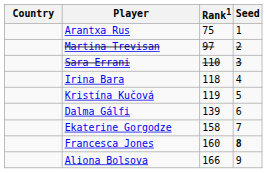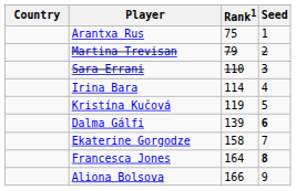 <table class="sortable wikitable">
 <tr>
 <th width="70">Country</th>
 <th width="175">Player</th>
 <th>Rank<sup>1</sup></th>
 <th>Seed</th>
 </tr>
 <tr>
 <td></td>
 <td><a href='#'>Arantxa Rus</a></td>
 <td>75</td>
 <td>1</td>
 </tr>
 <tr>
 <td><s></s></td>
 <td><s><a href='#'>Martina Trevisan</a></s></td>
-<td><s>97</s></td>
+<td><s>79</s></td>
 <td><s>2</s></td>
 </tr>
 <tr>
 <td><s></s></td>
 <td><s><a href='#'>Sara Errani</a></s></td>
 <td><s>110</s></td>
 <td><s>3</s></td>
 </tr>
 <tr>
 <td></td>
 <td><a href='#'>Irina Bara</a></td>
-<td>118</td>
+<td>114</td>
 <td>4</td>
 </tr>
 <tr>
 <td></td>
 <td><a href='#'>Kristína Kučová</a></td>
 <td>119</td>
 <td>5</td>
 </tr>
 <tr>
 <td></td>
 <td><a href='#'>Dalma Gálfi</a></td>
 <td>139</td>
-<td>6</td>
+<td><strong>6</strong></td>
 </tr>
 <tr>
 <td></td>
 <td><a href='#'>Ekaterine Gorgodze</a></td>
 <td>158</td>
 <td>7</td>
 </tr>
 <tr>
 <td></td>
 <td><a href='#'>Francesca Jones</a></td>
-<td>160</td>
+<td>164</td>
 <td><strong>8</strong></td>
 </tr>
 <tr>
 <td></td>
 <td><a href='#'>Aliona Bolsova</a></td>
 <td>166</td>
 <td>9</td>
 </tr>
 </table>
